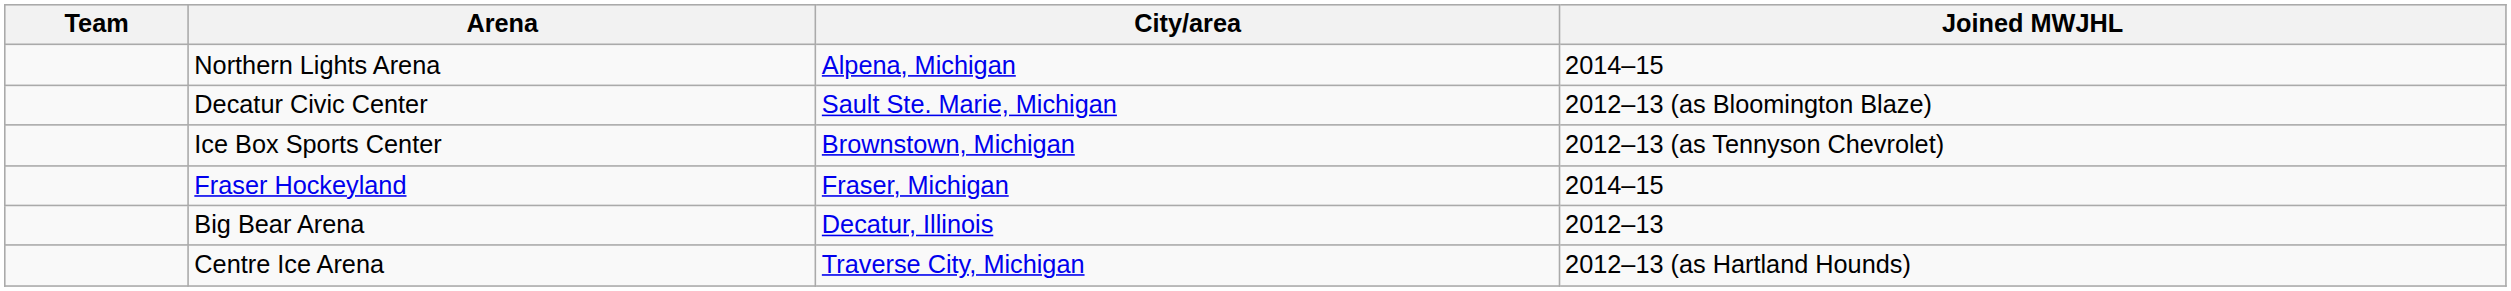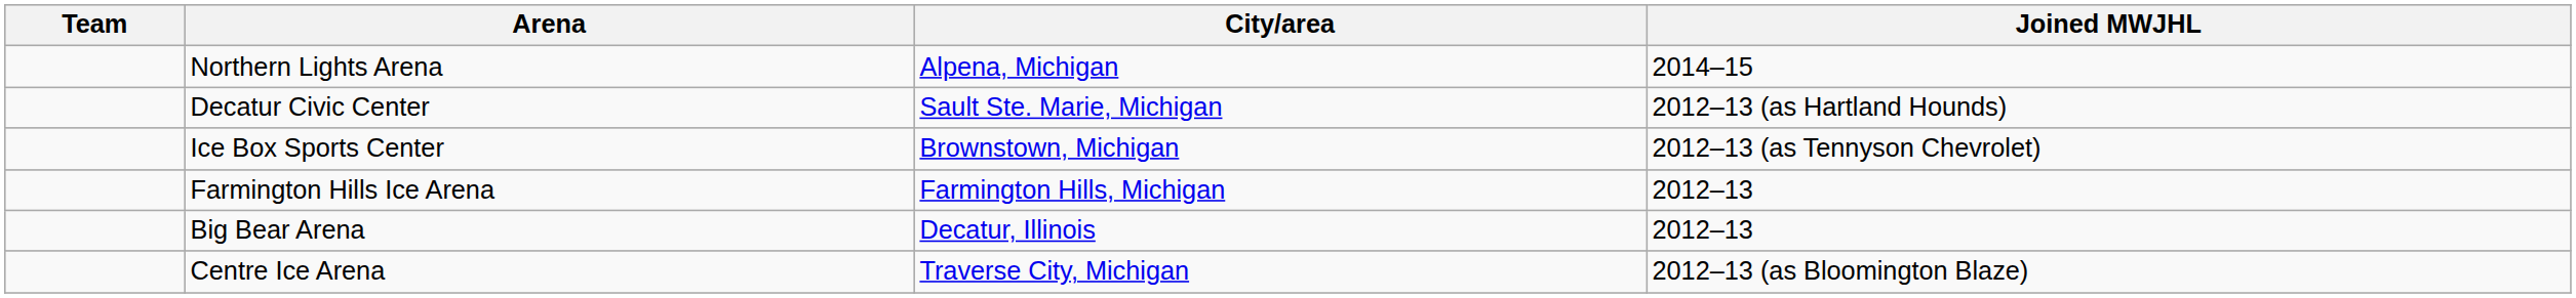 <table class="wikitable" style="width: 100%">
 <tr>
 <th>Team</th>
 <th>Arena</th>
 <th>City/area</th>
 <th>Joined MWJHL</th>
 </tr>
 <tr>
 <td><strong></strong></td>
 <td>Northern Lights Arena</td>
 <td><a href='#'>Alpena, Michigan</a></td>
 <td>2014–15</td>
 </tr>
 <tr>
 <td><strong></strong></td>
 <td>Decatur Civic Center</td>
 <td><a href='#'>Sault Ste. Marie, Michigan</a></td>
-<td>2012–13 (as Bloomington Blaze)</td>
+<td>2012–13 (as Hartland Hounds)</td>
 </tr>
 <tr>
 <td><strong></strong></td>
 <td>Ice Box Sports Center</td>
 <td><a href='#'>Brownstown, Michigan</a></td>
 <td>2012–13 (as Tennyson Chevrolet)</td>
 </tr>
 <tr>
 <td><strong></strong></td>
-<td><a href='#'>Fraser Hockeyland</a></td>
-<td><a href='#'>Fraser, Michigan</a></td>
-<td>2014–15</td>
+<td>Farmington Hills Ice Arena</td>
+<td><a href='#'>Farmington Hills, Michigan</a></td>
+<td>2012–13</td>
 </tr>
 <tr>
 <td><strong></strong></td>
 <td>Big Bear Arena</td>
 <td><a href='#'>Decatur, Illinois</a></td>
 <td>2012–13</td>
 </tr>
 <tr>
 <td><strong></strong></td>
 <td>Centre Ice Arena</td>
 <td><a href='#'>Traverse City, Michigan</a></td>
-<td>2012–13 (as Hartland Hounds)</td>
+<td>2012–13 (as Bloomington Blaze)</td>
 </tr>
 </table>
